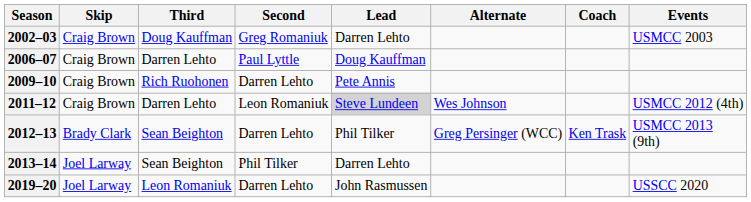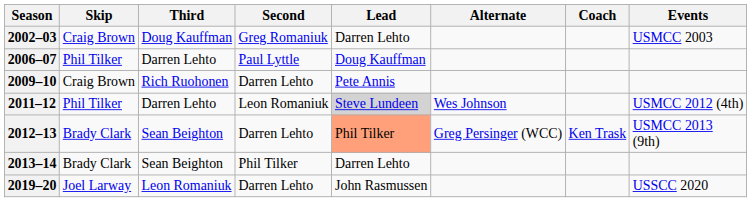 <table class="wikitable">
 <tr>
 <th scope="col">Season</th>
 <th scope="col">Skip</th>
 <th scope="col">Third</th>
 <th scope="col">Second</th>
 <th scope="col">Lead</th>
 <th scope="col">Alternate</th>
 <th scope="col">Coach</th>
 <th scope="col">Events</th>
 </tr>
 <tr>
 <th scope="row">2002–03</th>
 <td><a href='#'>Craig Brown</a></td>
 <td><a href='#'>Doug Kauffman</a></td>
 <td><a href='#'>Greg Romaniuk</a></td>
 <td>Darren Lehto</td>
 <td></td>
 <td></td>
 <td><a href='#'>USMCC</a> 2003 </td>
 </tr>
 <tr>
 <th scope="row">2006–07</th>
-<td>Craig Brown</td>
+<td><a href='#'>Phil Tilker</a></td>
 <td>Darren Lehto</td>
 <td><a href='#'>Paul Lyttle</a></td>
 <td><a href='#'>Doug Kauffman</a></td>
 <td></td>
 <td></td>
 <td></td>
 </tr>
 <tr>
 <th scope="row">2009–10</th>
 <td>Craig Brown</td>
 <td><a href='#'>Rich Ruohonen</a></td>
 <td>Darren Lehto</td>
 <td><a href='#'>Pete Annis</a></td>
 <td></td>
 <td></td>
 <td></td>
 </tr>
 <tr>
 <th scope="row">2011–12</th>
-<td>Craig Brown</td>
+<td><a href='#'>Phil Tilker</a></td>
 <td>Darren Lehto</td>
 <td>Leon Romaniuk</td>
 <td style="background: lightgrey;"><a href='#'>Steve Lundeen</a></td>
 <td><a href='#'>Wes Johnson</a></td>
 <td></td>
 <td><a href='#'>USMCC 2012</a> (4th)</td>
 </tr>
 <tr>
 <th scope="row">2012–13</th>
 <td><a href='#'>Brady Clark</a></td>
 <td><a href='#'>Sean Beighton</a></td>
 <td>Darren Lehto</td>
-<td>Phil Tilker</td>
+<td style="background: lightsalmon;">Phil Tilker</td>
 <td><a href='#'>Greg Persinger</a> (WCC)</td>
 <td><a href='#'>Ken Trask</a></td>
 <td><a href='#'>USMCC 2013</a> <br> (9th)</td>
 </tr>
 <tr>
 <th scope="row">2013–14</th>
-<td><a href='#'>Joel Larway</a></td>
+<td>Brady Clark</td>
 <td>Sean Beighton</td>
 <td>Phil Tilker</td>
 <td>Darren Lehto</td>
 <td></td>
 <td></td>
 <td></td>
 </tr>
 <tr>
 <th scope="row">2019–20</th>
 <td><a href='#'>Joel Larway</a></td>
 <td><a href='#'>Leon Romaniuk</a></td>
 <td>Darren Lehto</td>
 <td>John Rasmussen</td>
 <td></td>
 <td></td>
 <td><a href='#'>USSCC</a> 2020 </td>
 </tr>
 </table>
